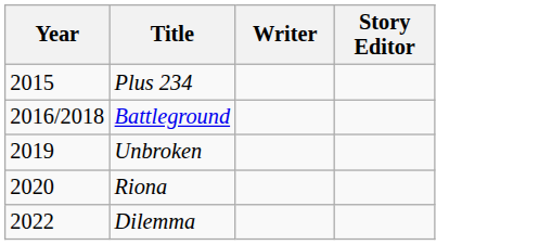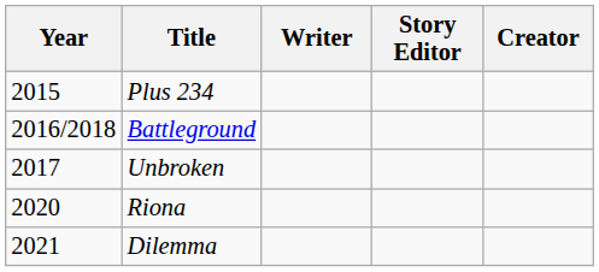 <table class="wikitable">
 <tr>
 <th>Year</th>
 <th>Title</th>
 <th width=65>Writer</th>
 <th width=65>Story<br>Editor</th>
+<th width=65>Creator</th>
 </tr>
 <tr>
 <td>2015</td>
 <td><em>Plus 234</em></td>
+<td></td>
 <td></td>
 <td></td>
 </tr>
 <tr>
 <td>2016/2018</td>
 <td><em><a href='#'>Battleground</a></em></td>
 <td></td>
 <td></td>
+<td></td>
 </tr>
 <tr>
-<td>2019</td>
+<td>2017</td>
 <td><em>Unbroken</em></td>
+<td></td>
 <td></td>
 <td></td>
 </tr>
 <tr>
 <td>2020</td>
 <td><em>Riona</em></td>
 <td></td>
 <td></td>
+<td></td>
 </tr>
 <tr>
-<td>2022</td>
+<td>2021</td>
 <td><em>Dilemma</em></td>
+<td></td>
 <td></td>
 <td></td>
 </tr>
 </table>
